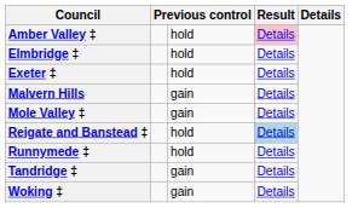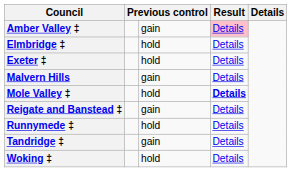 <table class="wikitable sortable" border="1">
 <tr>
 <th scope="col">Council</th>
 <th colspan=2>Previous control</th>
 <th colspan=2>Result</th>
 <th class="unsortable" scope="col">Details</th>
 </tr>
 <tr>
 <th scope="row" style="text-align: left;"><a href='#'>Amber Valley</a> ‡</th>
 <td></td>
-<td> hold</td>
+<td> gain</td>
 <td style="background: pink;"><a href='#'>Details</a></td>
 </tr>
 <tr>
 <th scope="row" style="text-align: left;"><a href='#'>Elmbridge</a> ‡</th>
 <td></td>
 <td> hold</td>
 <td><a href='#'>Details</a></td>
 </tr>
 <tr>
 <th scope="row" style="text-align: left;"><a href='#'>Exeter</a> ‡</th>
 <td></td>
 <td> hold</td>
 <td><a href='#'>Details</a></td>
 </tr>
 <tr>
 <th scope="row" style="text-align: left;"><a href='#'>Malvern Hills</a></th>
 <td></td>
 <td> gain</td>
 <td><a href='#'>Details</a></td>
 </tr>
 <tr>
 <th scope="row" style="text-align: left;"><a href='#'>Mole Valley</a> ‡</th>
 <td></td>
-<td> gain</td>
-<td><a href='#'>Details</a></td>
+<td> hold</td>
+<td><strong><a href='#'>Details</a></strong></td>
 </tr>
 <tr>
 <th scope="row" style="text-align: left;"><a href='#'>Reigate and Banstead</a> ‡</th>
 <td></td>
-<td> hold</td>
-<td style="background: lightblue;"><a href='#'>Details</a></td>
+<td> gain</td>
+<td><a href='#'>Details</a></td>
 </tr>
 <tr>
 <th scope="row" style="text-align: left;"><a href='#'>Runnymede</a> ‡</th>
 <td></td>
 <td> hold</td>
 <td><a href='#'>Details</a></td>
 </tr>
 <tr>
 <th scope="row" style="text-align: left;"><a href='#'>Tandridge</a> ‡</th>
 <td></td>
 <td> gain</td>
 <td><a href='#'>Details</a></td>
 </tr>
 <tr>
 <th scope="row" style="text-align: left;"><a href='#'>Woking</a> ‡</th>
 <td></td>
-<td> gain</td>
+<td> hold</td>
 <td><a href='#'>Details</a></td>
 </tr>
 </table>
